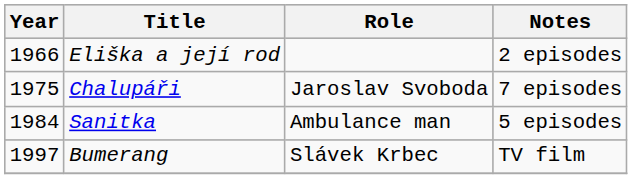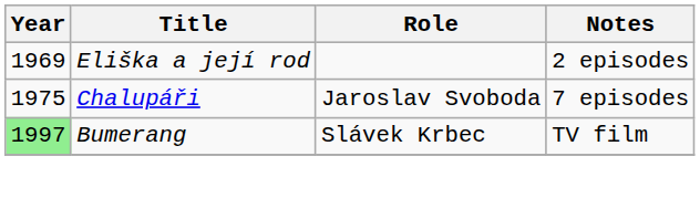 <table class="wikitable sortable">
 <tr>
 <th>Year</th>
 <th>Title</th>
 <th>Role</th>
 <th class="unsortable">Notes</th>
 </tr>
 <tr>
-<td>1966</td>
+<td>1969</td>
 <td><em>Eliška a její rod</em></td>
 <td></td>
 <td>2 episodes</td>
 </tr>
 <tr>
 <td>1975</td>
 <td><em><a href='#'>Chalupáři</a></em></td>
 <td>Jaroslav Svoboda</td>
 <td>7 episodes</td>
 </tr>
 <tr>
-<td>1984</td>
-<td><em><a href='#'>Sanitka</a></em></td>
-<td>Ambulance man</td>
-<td>5 episodes</td>
-</tr>
-<tr>
-<td>1997</td>
+<td style="background: lightgreen;">1997</td>
 <td><em>Bumerang</em></td>
 <td>Slávek Krbec</td>
 <td>TV film</td>
 </tr>
 <tr>
 </tr>
 </table>
